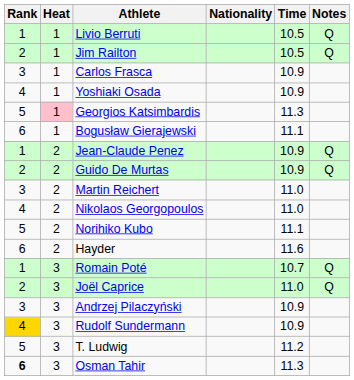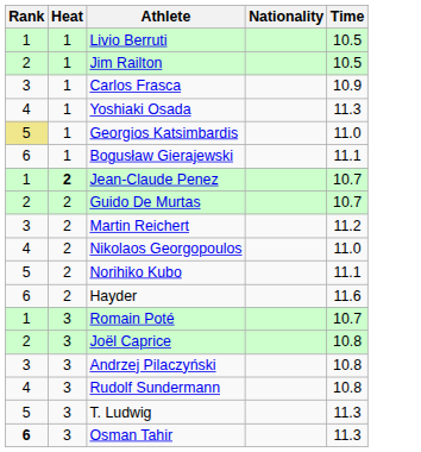 <table class="wikitable sortable" style="text-align:center">
 <tr>
 <th>Rank</th>
 <th>Heat</th>
 <th>Athlete</th>
 <th>Nationality</th>
 <th>Time</th>
-<th>Notes</th>
 </tr>
 <tr bgcolor=ccffcc>
 <td>1</td>
 <td>1</td>
 <td align=left><a href='#'>Livio Berruti</a></td>
 <td align=left></td>
 <td>10.5</td>
-<td>Q</td>
 </tr>
 <tr bgcolor=ccffcc>
 <td>2</td>
 <td>1</td>
 <td align=left><a href='#'>Jim Railton</a></td>
 <td align=left></td>
 <td>10.5</td>
-<td>Q</td>
 </tr>
 <tr>
 <td>3</td>
 <td>1</td>
 <td align=left><a href='#'>Carlos Frasca</a></td>
 <td align=left></td>
 <td>10.9</td>
-<td></td>
 </tr>
 <tr>
 <td>4</td>
 <td>1</td>
 <td align=left><a href='#'>Yoshiaki Osada</a></td>
 <td align=left></td>
-<td>10.9</td>
-<td></td>
+<td>11.3</td>
 </tr>
 <tr>
-<td>5</td>
-<td style="background: pink;">1</td>
+<td style="background: khaki;">5</td>
+<td>1</td>
 <td align=left><a href='#'>Georgios Katsimbardis</a></td>
 <td align=left></td>
-<td>11.3</td>
-<td></td>
+<td>11.0</td>
 </tr>
 <tr>
 <td>6</td>
 <td>1</td>
 <td align=left><a href='#'>Bogusław Gierajewski</a></td>
 <td align=left></td>
 <td>11.1</td>
-<td></td>
 </tr>
 <tr bgcolor=ccffcc>
 <td>1</td>
-<td>2</td>
+<td><strong>2</strong></td>
 <td align=left><a href='#'>Jean-Claude Penez</a></td>
 <td align=left></td>
-<td>10.9</td>
-<td>Q</td>
+<td>10.7</td>
 </tr>
 <tr bgcolor=ccffcc>
 <td>2</td>
 <td>2</td>
 <td align=left><a href='#'>Guido De Murtas</a></td>
 <td align=left></td>
-<td>10.9</td>
-<td>Q</td>
+<td>10.7</td>
 </tr>
 <tr>
 <td>3</td>
 <td>2</td>
 <td align=left><a href='#'>Martin Reichert</a></td>
 <td align=left></td>
-<td>11.0</td>
-<td></td>
+<td>11.2</td>
 </tr>
 <tr>
 <td>4</td>
 <td>2</td>
 <td align=left><a href='#'>Nikolaos Georgopoulos</a></td>
 <td align=left></td>
 <td>11.0</td>
-<td></td>
 </tr>
 <tr>
 <td>5</td>
 <td>2</td>
 <td align=left><a href='#'>Norihiko Kubo</a></td>
 <td align=left></td>
 <td>11.1</td>
-<td></td>
 </tr>
 <tr>
 <td>6</td>
 <td>2</td>
 <td align=left>Hayder</td>
 <td align=left></td>
 <td>11.6</td>
-<td></td>
 </tr>
 <tr bgcolor=ccffcc>
 <td>1</td>
 <td>3</td>
 <td align=left><a href='#'>Romain Poté</a></td>
 <td align=left></td>
 <td>10.7</td>
-<td>Q</td>
 </tr>
 <tr bgcolor=ccffcc>
 <td>2</td>
 <td>3</td>
 <td align=left><a href='#'>Joël Caprice</a></td>
 <td align=left></td>
-<td>11.0</td>
-<td>Q</td>
+<td>10.8</td>
 </tr>
 <tr>
 <td>3</td>
 <td>3</td>
 <td align=left><a href='#'>Andrzej Pilaczyński</a></td>
 <td align=left></td>
-<td>10.9</td>
-<td></td>
+<td>10.8</td>
 </tr>
 <tr>
-<td style="background: gold;">4</td>
+<td>4</td>
 <td>3</td>
 <td align=left><a href='#'>Rudolf Sundermann</a></td>
 <td align=left></td>
-<td>10.9</td>
-<td></td>
+<td>10.8</td>
 </tr>
 <tr>
 <td>5</td>
 <td>3</td>
 <td align=left>T. Ludwig</td>
 <td align=left></td>
-<td>11.2</td>
-<td></td>
+<td>11.3</td>
 </tr>
 <tr>
 <td><strong>6</strong></td>
 <td>3</td>
 <td align=left><a href='#'>Osman Tahir</a></td>
 <td align=left></td>
 <td>11.3</td>
-<td></td>
 </tr>
 </table>
